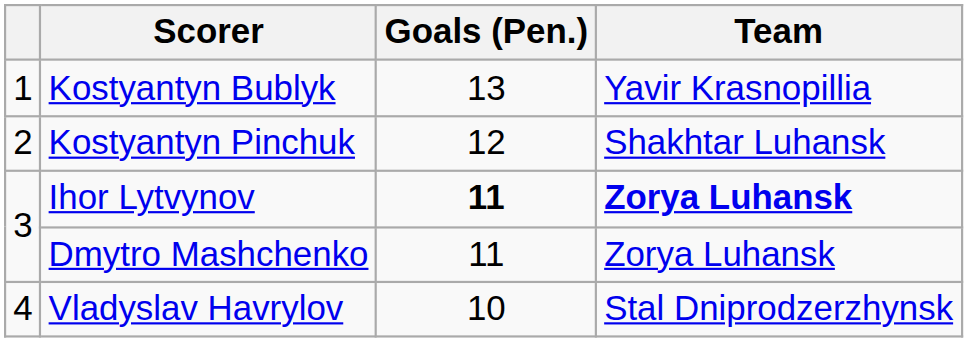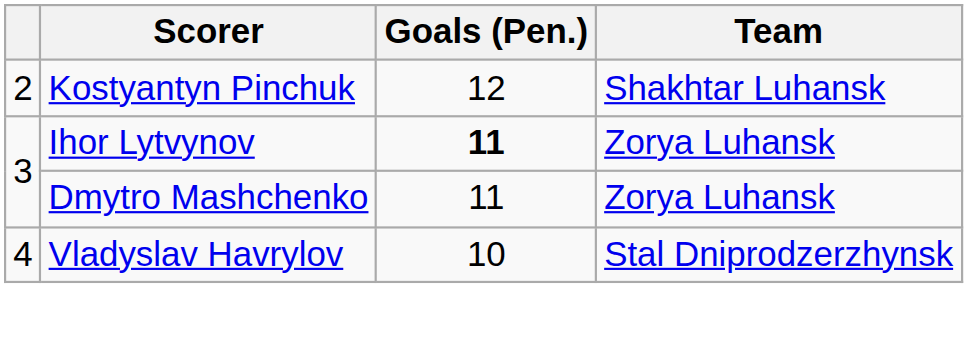 <table class="wikitable">
 <tr>
 <th></th>
 <th>Scorer</th>
 <th>Goals (Pen.)</th>
 <th>Team</th>
-</tr>
-<tr>
-<td>1</td>
-<td><a href='#'>Kostyantyn Bublyk</a></td>
-<td align=center>13</td>
-<td><a href='#'>Yavir Krasnopillia</a></td>
 </tr>
 <tr>
 <td>2</td>
 <td><a href='#'>Kostyantyn Pinchuk</a></td>
 <td align=center>12</td>
 <td><a href='#'>Shakhtar Luhansk</a></td>
 </tr>
 <tr>
 <td rowspan=2>3</td>
 <td><a href='#'>Ihor Lytvynov</a></td>
 <td align=center><strong>11</strong></td>
-<td><strong><a href='#'>Zorya Luhansk</a></strong></td>
+<td><a href='#'>Zorya Luhansk</a></td>
 </tr>
 <tr>
 <td><a href='#'>Dmytro Mashchenko</a></td>
 <td align=center>11</td>
 <td><a href='#'>Zorya Luhansk</a></td>
 </tr>
 <tr>
 <td>4</td>
 <td><a href='#'>Vladyslav Havrylov</a></td>
 <td align=center>10</td>
 <td><a href='#'>Stal Dniprodzerzhynsk</a></td>
 </tr>
 </table>
